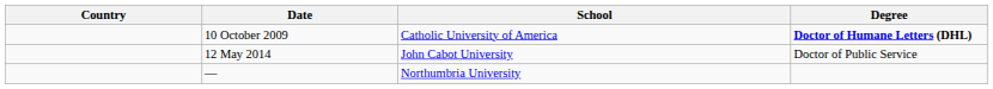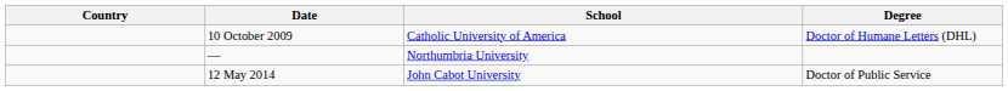 <table class="wikitable" style="width:100%;">
 <tr>
 <th style="width:20%;">Country</th>
 <th style="width:20%;">Date</th>
 <th style="width:40%;">School</th>
 <th style="width:20%;">Degree</th>
 </tr>
 <tr>
 <td></td>
 <td>10 October 2009</td>
 <td><a href='#'>Catholic University of America</a></td>
-<td><strong><a href='#'>Doctor of Humane Letters</a>  (DHL) </strong></td>
+<td><a href='#'>Doctor of Humane Letters</a>  (DHL) </td>
+</tr>
+<tr>
+<td></td>
+<td>—</td>
+<td><a href='#'>Northumbria University</a></td>
+<td></td>
 </tr>
 <tr>
 <td></td>
 <td>12 May 2014</td>
 <td><a href='#'>John Cabot University</a></td>
 <td>Doctor of Public Service </td>
 </tr>
-<tr>
-<td></td>
-<td>—</td>
-<td><a href='#'>Northumbria University</a></td>
-<td></td>
-</tr>
 </table>
